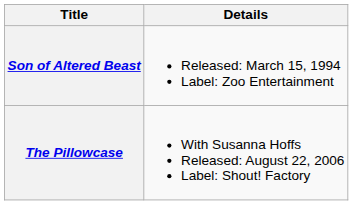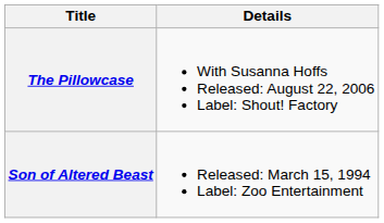 <table class="wikitable plainrowheaders">
 <tr>
 <th scope="col">Title</th>
 <th scope="col">Details</th>
 </tr>
 <tr>
+<th scope="row"><em><a href='#'>The Pillowcase</a></em></th>
+<td><br><ul><li>With Susanna Hoffs</li><li>Released: August 22, 2006</li><li>Label: Shout! Factory</li></ul></td>
+</tr>
+<tr>
 <th scope="row"><em><a href='#'>Son of Altered Beast</a></em></th>
 <td><br><ul><li>Released: March 15, 1994</li><li>Label: Zoo Entertainment</li></ul></td>
 </tr>
-<tr>
-<th scope="row"><em><a href='#'>The Pillowcase</a></em></th>
-<td><br><ul><li>With Susanna Hoffs</li><li>Released: August 22, 2006</li><li>Label: Shout! Factory</li></ul></td>
-</tr>
 </table>
